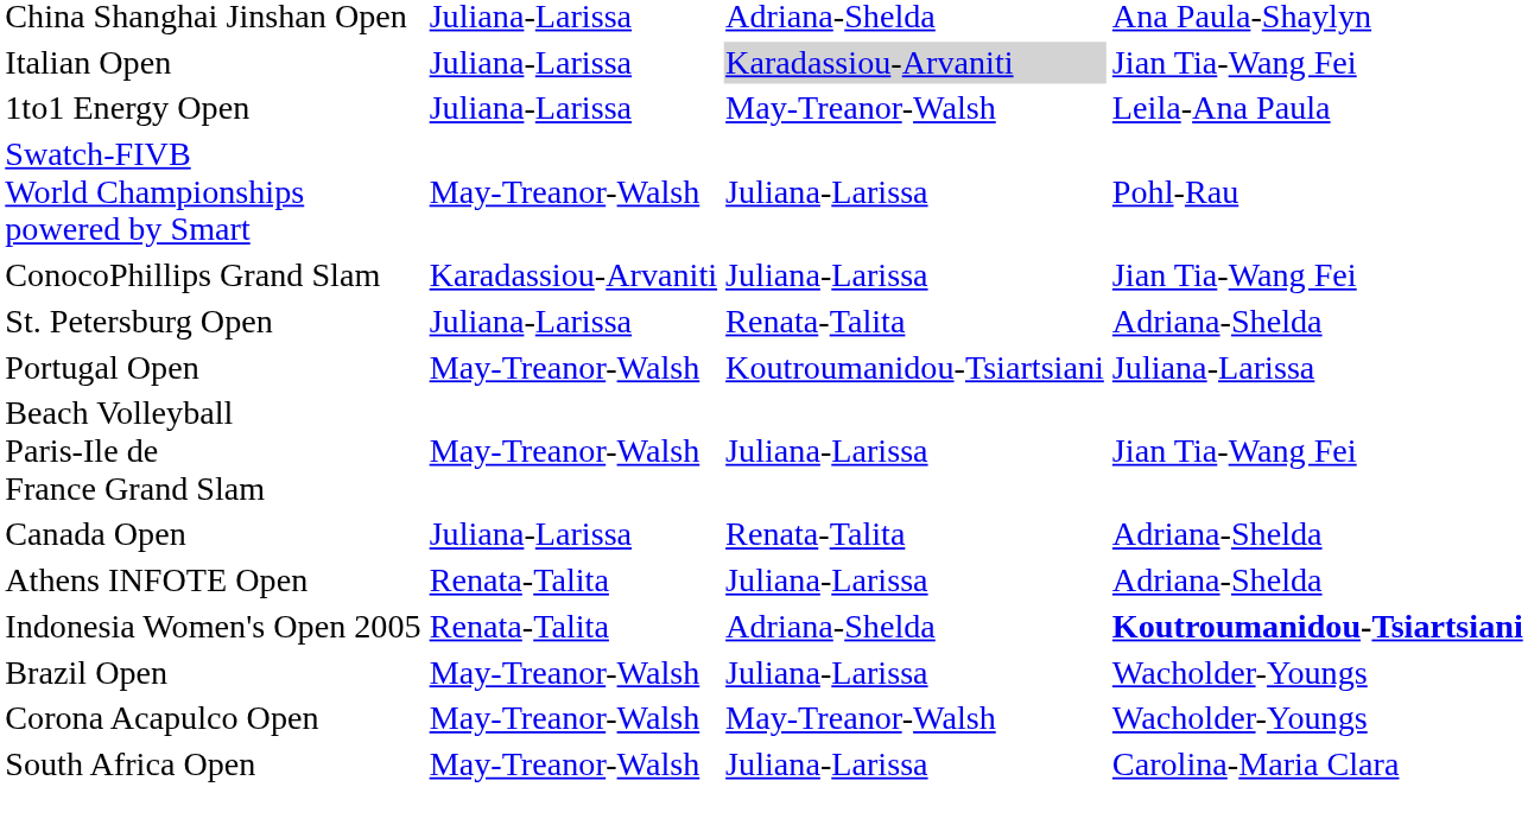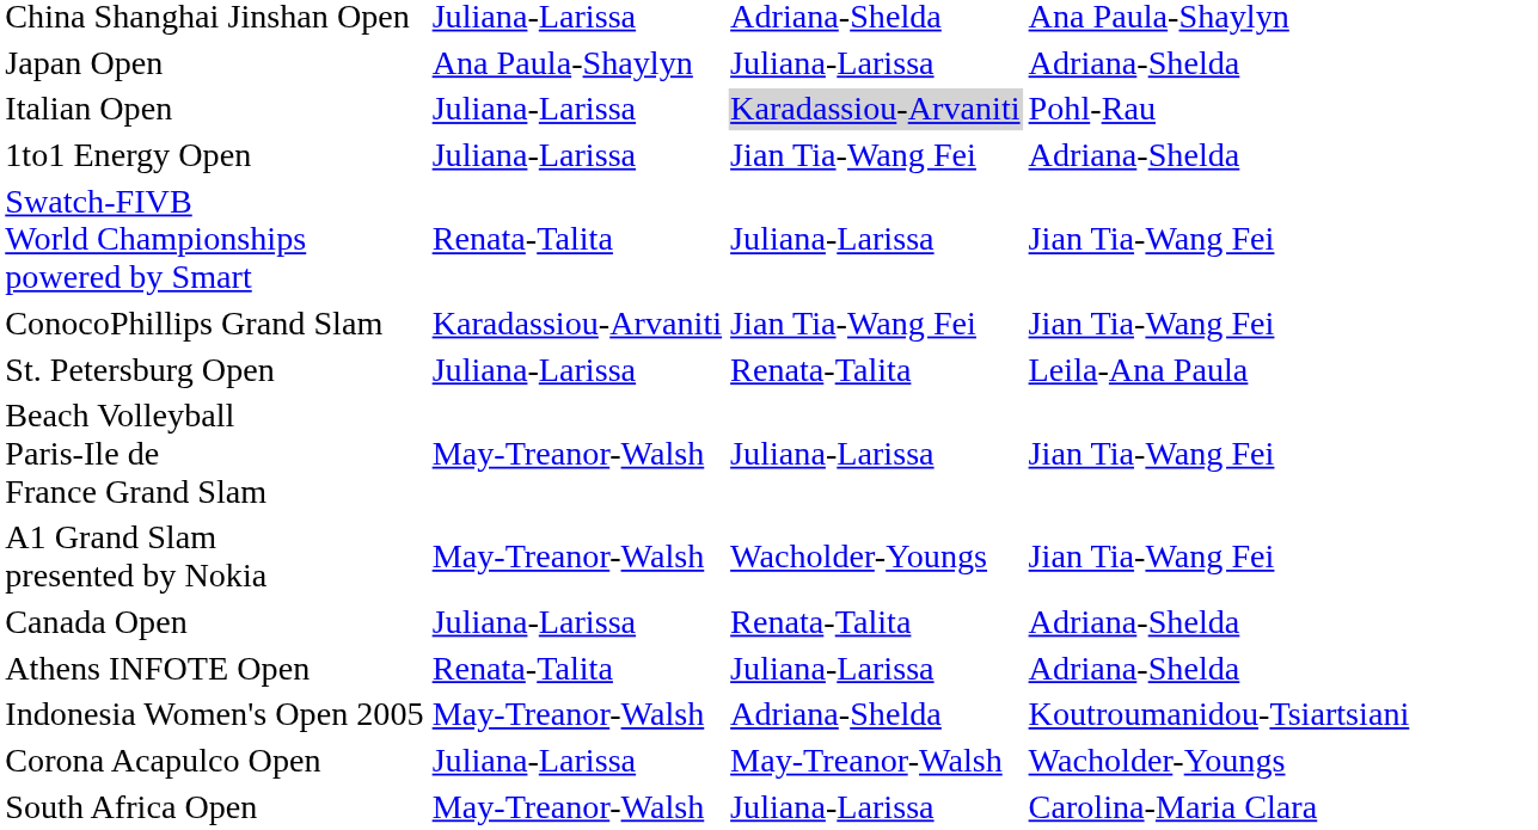 <table>
 <tr>
 <td>China Shanghai Jinshan Open</td>
 <td> <a href='#'>Juliana</a>-<a href='#'>Larissa</a></td>
 <td> <a href='#'>Adriana</a>-<a href='#'>Shelda</a></td>
 <td> <a href='#'>Ana Paula</a>-<a href='#'>Shaylyn</a></td>
 </tr>
 <tr>
+<td>Japan Open</td>
+<td> <a href='#'>Ana Paula</a>-<a href='#'>Shaylyn</a></td>
+<td> <a href='#'>Juliana</a>-<a href='#'>Larissa</a></td>
+<td> <a href='#'>Adriana</a>-<a href='#'>Shelda</a></td>
+</tr>
+<tr>
 <td>Italian Open</td>
 <td> <a href='#'>Juliana</a>-<a href='#'>Larissa</a></td>
 <td style="background: lightgrey;"> <a href='#'>Karadassiou</a>-<a href='#'>Arvaniti</a></td>
-<td> <a href='#'>Jian Tia</a>-<a href='#'>Wang Fei</a></td>
+<td> <a href='#'>Pohl</a>-<a href='#'>Rau</a></td>
 </tr>
 <tr>
 <td>1to1 Energy Open</td>
 <td> <a href='#'>Juliana</a>-<a href='#'>Larissa</a></td>
-<td> <a href='#'>May-Treanor</a>-<a href='#'>Walsh</a></td>
-<td> <a href='#'>Leila</a>-<a href='#'>Ana Paula</a></td>
+<td> <a href='#'>Jian Tia</a>-<a href='#'>Wang Fei</a></td>
+<td> <a href='#'>Adriana</a>-<a href='#'>Shelda</a></td>
 </tr>
 <tr>
 <td><a href='#'>Swatch-FIVB <br>World Championships <br>powered by Smart</a></td>
-<td> <a href='#'>May-Treanor</a>-<a href='#'>Walsh</a></td>
+<td> <a href='#'>Renata</a>-<a href='#'>Talita</a></td>
 <td> <a href='#'>Juliana</a>-<a href='#'>Larissa</a></td>
-<td> <a href='#'>Pohl</a>-<a href='#'>Rau</a></td>
+<td> <a href='#'>Jian Tia</a>-<a href='#'>Wang Fei</a></td>
 </tr>
 <tr>
 <td>ConocoPhillips Grand Slam</td>
 <td> <a href='#'>Karadassiou</a>-<a href='#'>Arvaniti</a></td>
-<td> <a href='#'>Juliana</a>-<a href='#'>Larissa</a></td>
+<td> <a href='#'>Jian Tia</a>-<a href='#'>Wang Fei</a></td>
 <td> <a href='#'>Jian Tia</a>-<a href='#'>Wang Fei</a></td>
 </tr>
 <tr>
 <td>St. Petersburg Open</td>
 <td> <a href='#'>Juliana</a>-<a href='#'>Larissa</a></td>
 <td> <a href='#'>Renata</a>-<a href='#'>Talita</a></td>
-<td> <a href='#'>Adriana</a>-<a href='#'>Shelda</a></td>
-</tr>
-<tr>
-<td>Portugal Open</td>
-<td> <a href='#'>May-Treanor</a>-<a href='#'>Walsh</a></td>
-<td> <a href='#'>Koutroumanidou</a>-<a href='#'>Tsiartsiani</a></td>
-<td> <a href='#'>Juliana</a>-<a href='#'>Larissa</a></td>
+<td> <a href='#'>Leila</a>-<a href='#'>Ana Paula</a></td>
 </tr>
 <tr>
 <td>Beach Volleyball <br>Paris-Ile de <br>France Grand Slam</td>
 <td> <a href='#'>May-Treanor</a>-<a href='#'>Walsh</a></td>
 <td> <a href='#'>Juliana</a>-<a href='#'>Larissa</a></td>
+<td> <a href='#'>Jian Tia</a>-<a href='#'>Wang Fei</a></td>
+</tr>
+<tr>
+<td>A1 Grand Slam <br>presented by Nokia</td>
+<td> <a href='#'>May-Treanor</a>-<a href='#'>Walsh</a></td>
+<td> <a href='#'>Wacholder</a>-<a href='#'>Youngs</a></td>
 <td> <a href='#'>Jian Tia</a>-<a href='#'>Wang Fei</a></td>
 </tr>
 <tr>
 <td>Canada Open</td>
 <td> <a href='#'>Juliana</a>-<a href='#'>Larissa</a></td>
 <td> <a href='#'>Renata</a>-<a href='#'>Talita</a></td>
 <td> <a href='#'>Adriana</a>-<a href='#'>Shelda</a></td>
 </tr>
 <tr>
 <td>Athens INFOTE Open</td>
 <td> <a href='#'>Renata</a>-<a href='#'>Talita</a></td>
 <td> <a href='#'>Juliana</a>-<a href='#'>Larissa</a></td>
 <td> <a href='#'>Adriana</a>-<a href='#'>Shelda</a></td>
 </tr>
 <tr>
 <td>Indonesia Women's Open 2005</td>
-<td> <a href='#'>Renata</a>-<a href='#'>Talita</a></td>
+<td> <a href='#'>May-Treanor</a>-<a href='#'>Walsh</a></td>
 <td> <a href='#'>Adriana</a>-<a href='#'>Shelda</a></td>
-<td><strong> <a href='#'>Koutroumanidou</a>-<a href='#'>Tsiartsiani</a></strong></td>
-</tr>
-<tr>
-<td>Brazil Open</td>
-<td> <a href='#'>May-Treanor</a>-<a href='#'>Walsh</a></td>
-<td> <a href='#'>Juliana</a>-<a href='#'>Larissa</a></td>
-<td> <a href='#'>Wacholder</a>-<a href='#'>Youngs</a></td>
+<td> <a href='#'>Koutroumanidou</a>-<a href='#'>Tsiartsiani</a></td>
 </tr>
 <tr>
 <td>Corona Acapulco Open</td>
-<td> <a href='#'>May-Treanor</a>-<a href='#'>Walsh</a></td>
+<td> <a href='#'>Juliana</a>-<a href='#'>Larissa</a></td>
 <td> <a href='#'>May-Treanor</a>-<a href='#'>Walsh</a></td>
 <td> <a href='#'>Wacholder</a>-<a href='#'>Youngs</a></td>
 </tr>
 <tr>
 <td>South Africa Open</td>
 <td> <a href='#'>May-Treanor</a>-<a href='#'>Walsh</a></td>
 <td> <a href='#'>Juliana</a>-<a href='#'>Larissa</a></td>
 <td> <a href='#'>Carolina</a>-<a href='#'>Maria Clara</a></td>
 </tr>
 </table>
